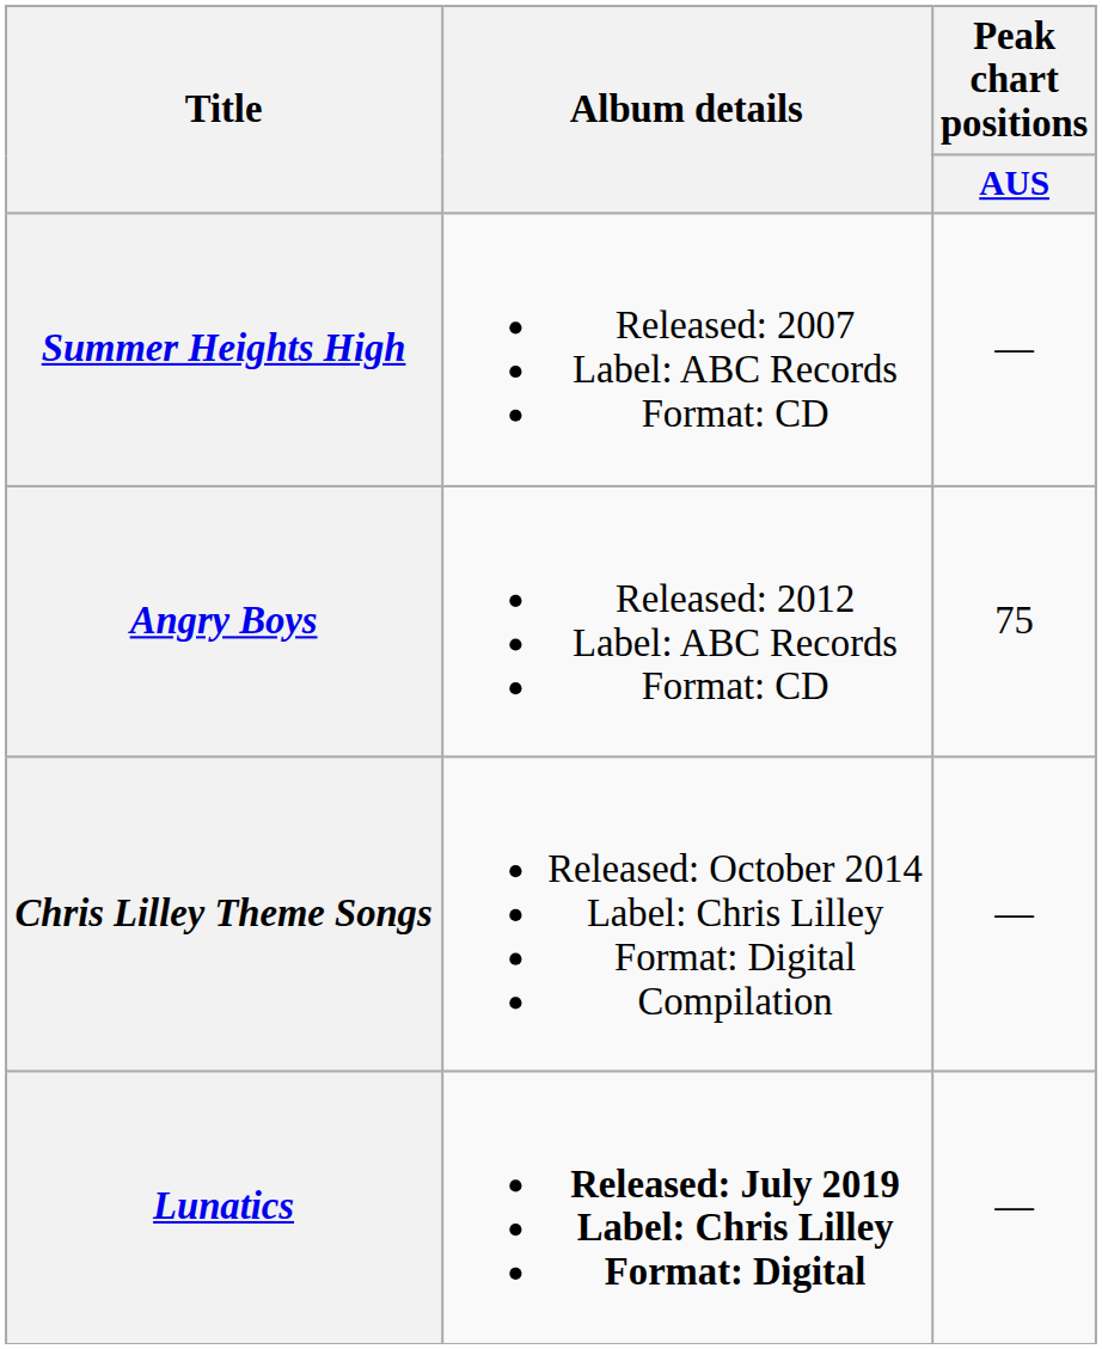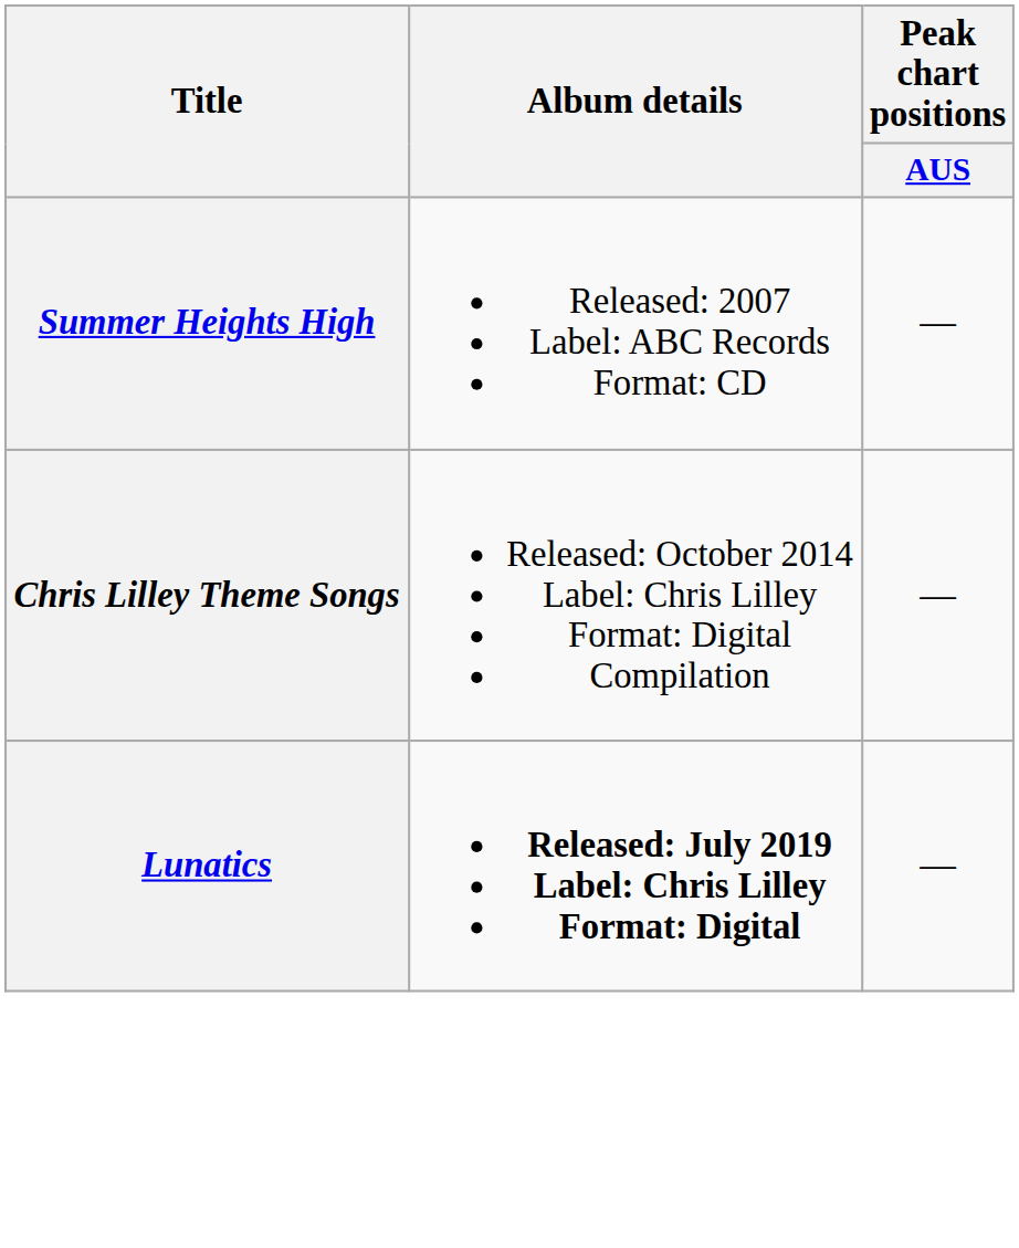 <table class="wikitable plainrowheaders" style="text-align:center;" border="1">
 <tr>
 <th scope="col" rowspan="2">Title</th>
 <th scope="col" rowspan="2">Album details</th>
 <th scope="col" colspan="1">Peak chart positions</th>
 </tr>
 <tr>
 <th scope="col" style="width:3em;font-size:90%;"><a href='#'>AUS</a><br></th>
 </tr>
 <tr>
 <th scope="row"><em><a href='#'>Summer Heights High</a></em></th>
 <td><br><ul><li>Released: 2007</li><li>Label: ABC Records</li><li>Format: CD</li></ul></td>
 <td>—</td>
 </tr>
 <tr>
-<th scope="row"><em><a href='#'>Angry Boys</a></em></th>
-<td><br><ul><li>Released: 2012</li><li>Label: ABC Records</li><li>Format: CD</li></ul></td>
-<td>75</td>
-</tr>
-<tr>
 <th scope="row"><em>Chris Lilley Theme Songs</em></th>
 <td><br><ul><li>Released: October 2014</li><li>Label: Chris Lilley</li><li>Format: Digital</li><li>Compilation</li></ul></td>
 <td>—</td>
 </tr>
 <tr>
 <th scope="row"><em><a href='#'>Lunatics</a></em></th>
 <td><strong><br><ul><li>Released: July 2019</li><li>Label: Chris Lilley</li><li>Format: Digital</li></ul></strong></td>
 <td>—</td>
 </tr>
 </table>
